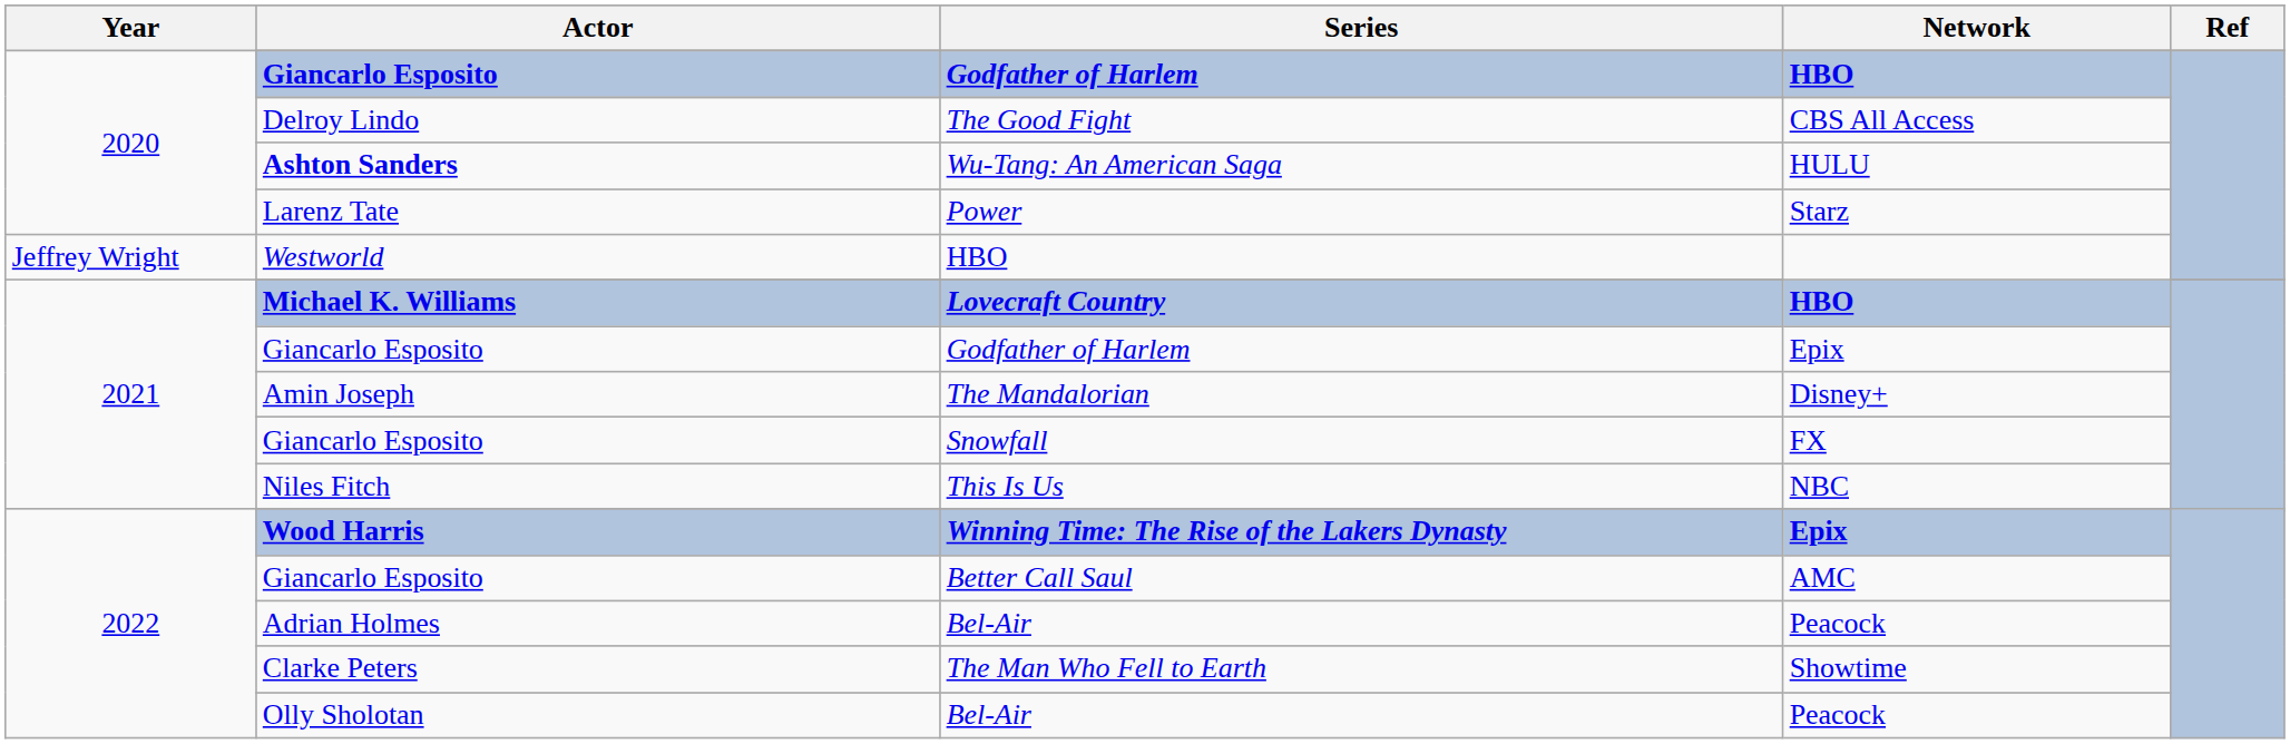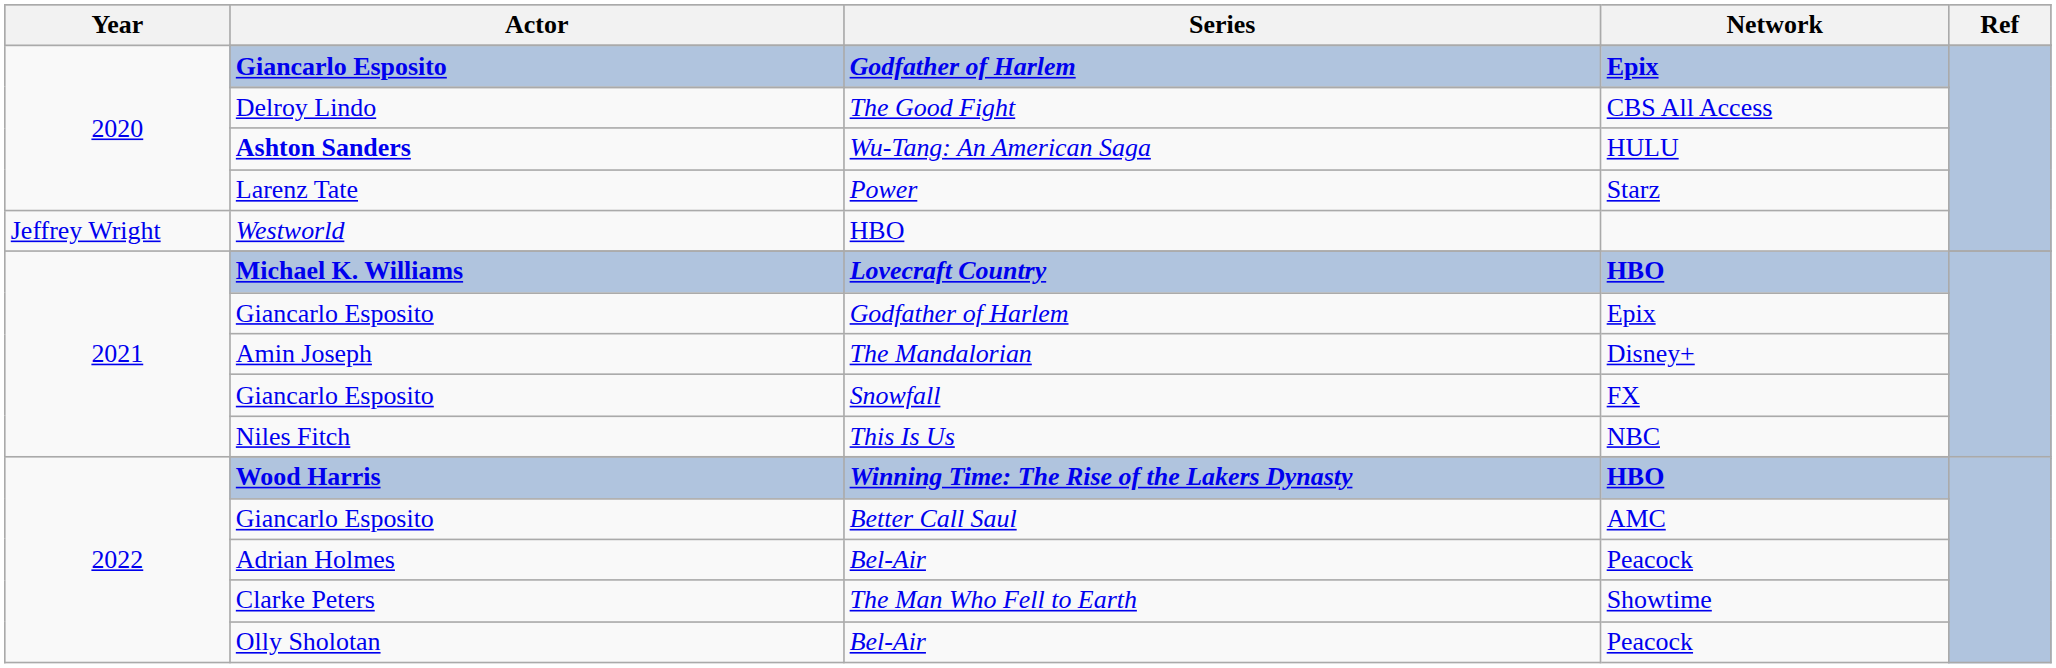 <table class="wikitable" style="width:100%;">
 <tr style="background:#bebebe;">
 <th style="width:11%;">Year</th>
 <th style="width:30%;">Actor</th>
 <th style="width:37%;">Series</th>
 <th style="width:17%;">Network</th>
 <th style="width:5%;">Ref</th>
 </tr>
 <tr>
 <td rowspan="6" align="center"><a href='#'>2020</a></td>
 </tr>
 <tr style="background:#B0C4DE">
 <td><strong><a href='#'>Giancarlo Esposito</a></strong></td>
 <td><strong><em><a href='#'>Godfather of Harlem</a></em></strong></td>
-<td><strong><a href='#'>HBO</a></strong></td>
+<td><strong><a href='#'>Epix</a></strong></td>
 <td rowspan="6" align="center"></td>
 </tr>
 <tr>
 </tr>
 <tr>
 <td><a href='#'>Delroy Lindo</a></td>
 <td><em><a href='#'>The Good Fight</a></em></td>
 <td><a href='#'>CBS All Access</a></td>
 </tr>
 <tr>
 <td><strong><a href='#'>Ashton Sanders</a></strong></td>
 <td><em><a href='#'>Wu-Tang: An American Saga</a></em></td>
 <td><a href='#'>HULU</a></td>
 </tr>
 <tr>
 <td><a href='#'>Larenz Tate</a></td>
 <td><em><a href='#'>Power</a></em></td>
 <td><a href='#'>Starz</a></td>
 </tr>
 <tr>
 <td><a href='#'>Jeffrey Wright</a></td>
 <td><em><a href='#'>Westworld</a></em></td>
 <td><a href='#'>HBO</a></td>
 </tr>
 <tr>
 <td rowspan="6" align="center"><a href='#'>2021</a></td>
 </tr>
 <tr style="background:#B0C4DE">
 <td><strong><a href='#'>Michael K. Williams</a></strong></td>
 <td><strong><em><a href='#'>Lovecraft Country</a></em></strong></td>
 <td><strong><a href='#'>HBO</a></strong></td>
 <td rowspan="6" align="center"></td>
 </tr>
 <tr>
 <td><a href='#'>Giancarlo Esposito</a></td>
 <td><em><a href='#'>Godfather of Harlem</a></em></td>
 <td><a href='#'>Epix</a></td>
 </tr>
 <tr>
 <td><a href='#'>Amin Joseph</a></td>
 <td><em><a href='#'>The Mandalorian</a></em></td>
 <td><a href='#'>Disney+</a></td>
 </tr>
 <tr>
 <td><a href='#'>Giancarlo Esposito</a></td>
 <td><em><a href='#'>Snowfall</a></em></td>
 <td><a href='#'>FX</a></td>
 </tr>
 <tr>
 <td><a href='#'>Niles Fitch</a></td>
 <td><em><a href='#'>This Is Us</a></em></td>
 <td><a href='#'>NBC</a></td>
 </tr>
 <tr>
 <td rowspan="7" align="center"><a href='#'>2022</a></td>
 </tr>
 <tr style="background:#B0C4DE">
 <td><strong><a href='#'>Wood Harris</a></strong></td>
 <td><strong><em><a href='#'>Winning Time: The Rise of the Lakers Dynasty</a></em></strong></td>
-<td><strong><a href='#'>Epix</a></strong></td>
+<td><strong><a href='#'>HBO</a></strong></td>
 <td rowspan="7" align="center"></td>
 </tr>
 <tr>
 <td><a href='#'>Giancarlo Esposito</a></td>
 <td><em><a href='#'>Better Call Saul</a></em></td>
 <td><a href='#'>AMC</a></td>
 </tr>
 <tr>
 <td><a href='#'>Adrian Holmes</a></td>
 <td><em><a href='#'>Bel-Air</a></em></td>
 <td><a href='#'>Peacock</a></td>
 </tr>
 <tr>
 <td><a href='#'>Clarke Peters</a></td>
 <td><em><a href='#'>The Man Who Fell to Earth</a></em></td>
 <td><a href='#'>Showtime</a></td>
 </tr>
 <tr>
 <td><a href='#'>Olly Sholotan</a></td>
 <td><em><a href='#'>Bel-Air</a></em></td>
 <td><a href='#'>Peacock</a></td>
 </tr>
 </table>
